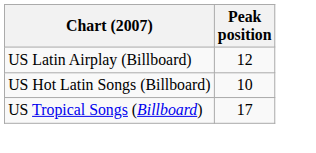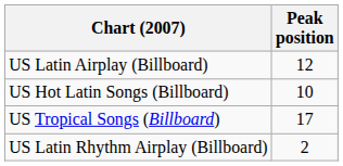 <table class="wikitable sortable">
 <tr>
 <th>Chart (2007)</th>
 <th>Peak<br>position</th>
 </tr>
 <tr>
 <td>US Latin Airplay (Billboard)</td>
 <td style="text-align:center;">12</td>
 </tr>
 <tr>
 <td>US Hot Latin Songs (Billboard)</td>
 <td style="text-align:center;">10</td>
 </tr>
 <tr>
 <td>US <a href='#'>Tropical Songs</a> (<em><a href='#'>Billboard</a></em>)</td>
 <td style="text-align:center;">17</td>
 </tr>
+<tr>
+<td>US Latin Rhythm Airplay (Billboard)</td>
+<td style="text-align:center;">2</td>
+</tr>
 </table>
